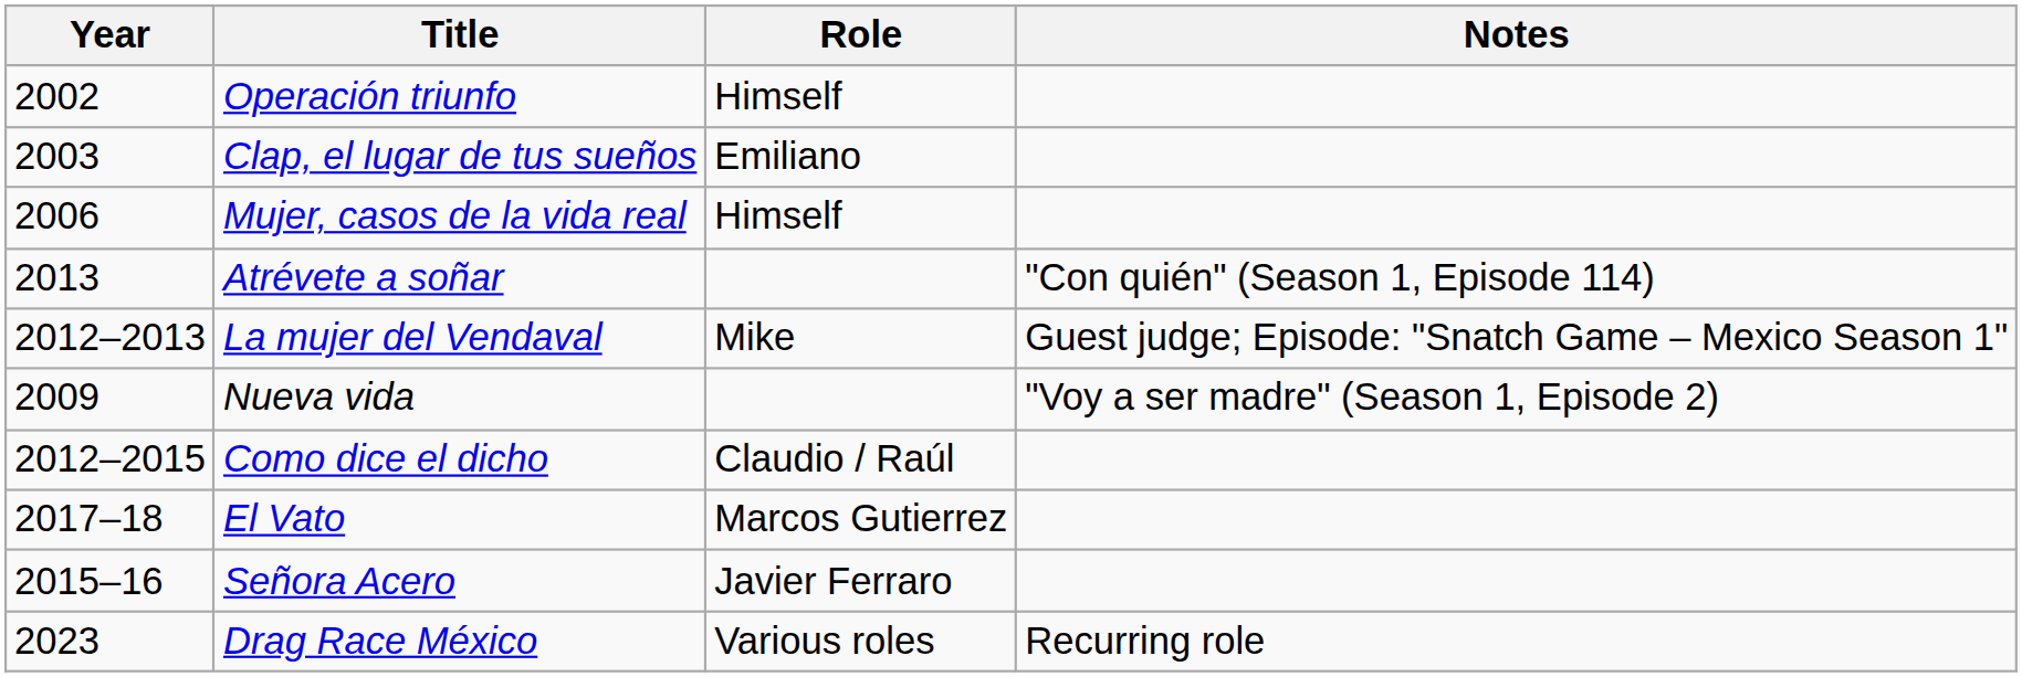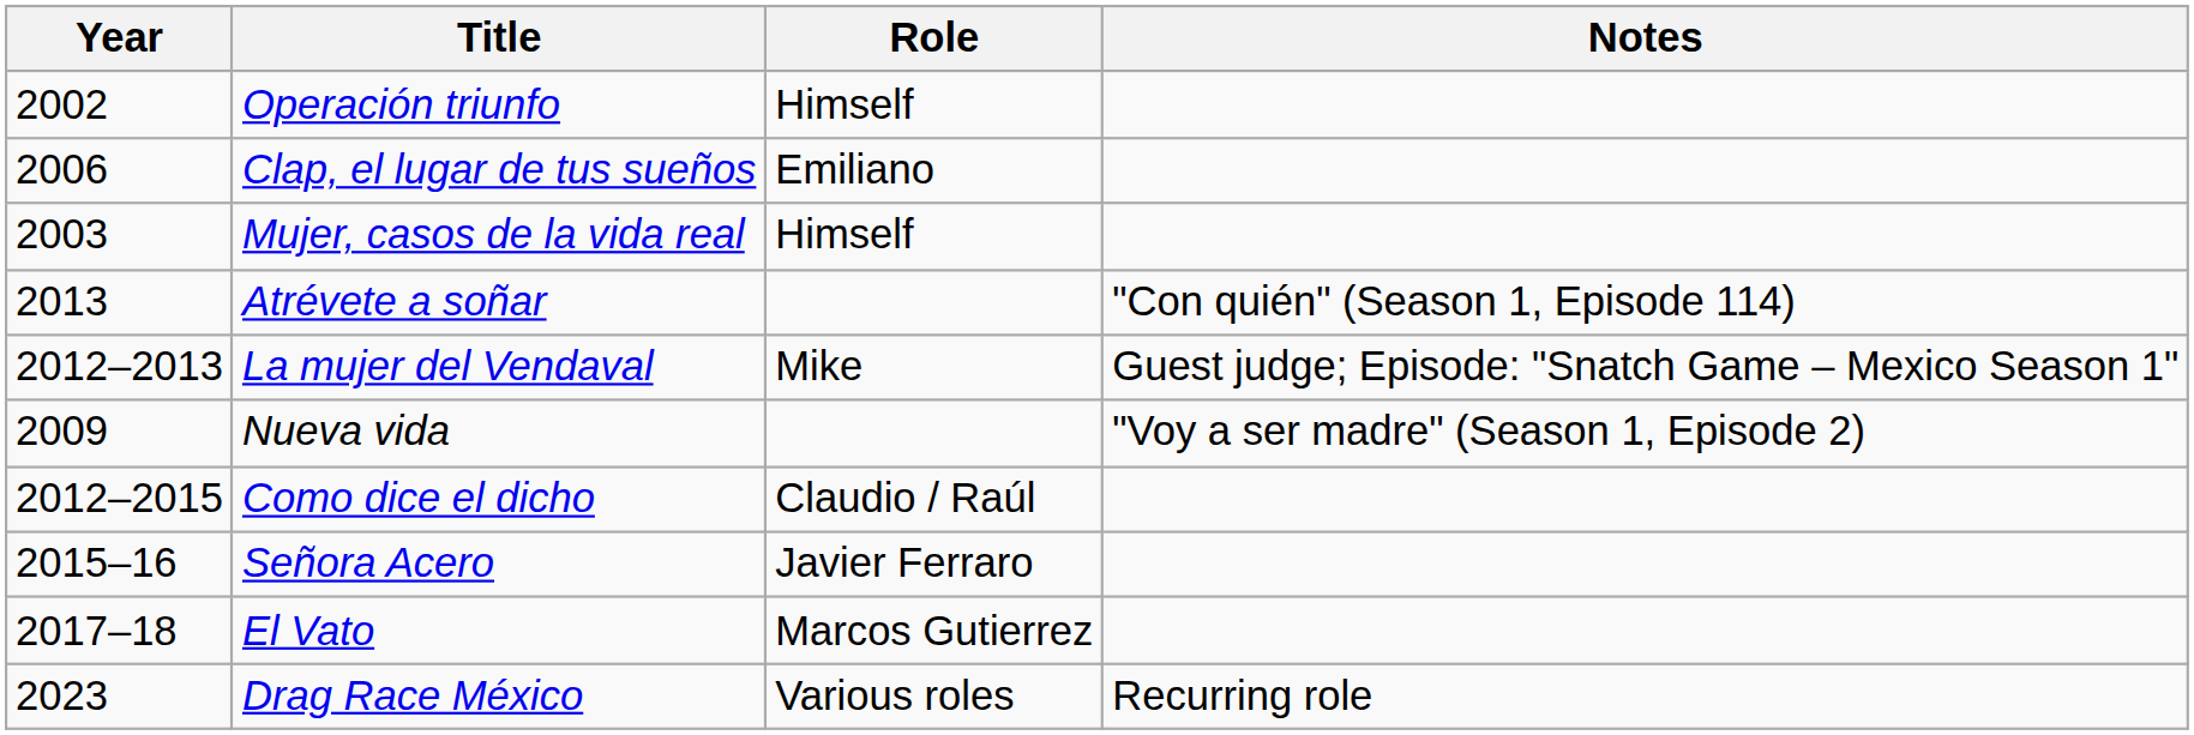 <table class="wikitable sortable">
 <tr>
 <th>Year</th>
 <th>Title</th>
 <th>Role</th>
 <th>Notes</th>
 </tr>
 <tr>
 <td>2002</td>
 <td><em><a href='#'>Operación triunfo</a></em></td>
 <td>Himself</td>
 <td></td>
 </tr>
 <tr>
-<td>2003</td>
+<td>2006</td>
 <td><em><a href='#'>Clap, el lugar de tus sueños</a></em></td>
 <td>Emiliano</td>
 <td></td>
 </tr>
 <tr>
-<td>2006</td>
+<td>2003</td>
 <td><em><a href='#'>Mujer, casos de la vida real</a></em></td>
 <td>Himself</td>
 <td></td>
 </tr>
 <tr>
 <td>2013</td>
 <td><em><a href='#'>Atrévete a soñar</a></em></td>
 <td></td>
 <td>"Con quién" (Season 1, Episode 114)</td>
 </tr>
 <tr>
 <td>2012–2013</td>
 <td><em><a href='#'>La mujer del Vendaval</a></em></td>
 <td>Mike</td>
 <td>Guest judge; Episode: "Snatch Game – Mexico Season 1"</td>
 </tr>
 <tr>
 <td>2009</td>
 <td><em>Nueva vida</em></td>
 <td></td>
 <td>"Voy a ser madre" (Season 1, Episode 2)</td>
 </tr>
 <tr>
 <td>2012–2015</td>
 <td><em><a href='#'>Como dice el dicho</a></em></td>
 <td>Claudio / Raúl</td>
 <td></td>
 </tr>
 <tr>
+<td>2015–16</td>
+<td><em><a href='#'>Señora Acero</a></em></td>
+<td>Javier Ferraro</td>
+<td></td>
+</tr>
+<tr>
 <td>2017–18</td>
 <td><em><a href='#'>El Vato</a></em></td>
 <td>Marcos Gutierrez</td>
-<td></td>
-</tr>
-<tr>
-<td>2015–16</td>
-<td><em><a href='#'>Señora Acero</a></em></td>
-<td>Javier Ferraro</td>
 <td></td>
 </tr>
 <tr>
 <td>2023</td>
 <td><em><a href='#'>Drag Race México</a></em></td>
 <td>Various roles</td>
 <td>Recurring role</td>
 </tr>
 </table>
